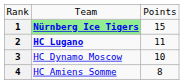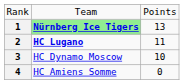 <table class="wikitable" style="text-align: center;">
 <tr>
 <td>Rank</td>
 <td>Team</td>
 <td>Points</td>
 </tr>
 <tr>
 <th>1</th>
 <td style="background: lightgreen; text-align: left;"> <strong><a href='#'>Nürnberg Ice Tigers</a></strong></td>
-<td>15</td>
+<td>13</td>
 </tr>
 <tr>
 <th>2</th>
 <td style="text-align: left;"> <strong><a href='#'>HC Lugano</a></strong></td>
 <td>11</td>
 </tr>
 <tr>
 <th>3</th>
 <td style="text-align: left;"> <a href='#'>HC Dynamo Moscow</a></td>
 <td>10</td>
 </tr>
 <tr>
 <th>4</th>
 <td style="text-align: left;"> <a href='#'>HC Amiens Somme</a></td>
-<td>8</td>
+<td>0</td>
 </tr>
 </table>
